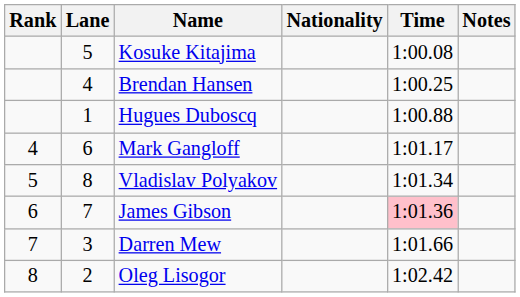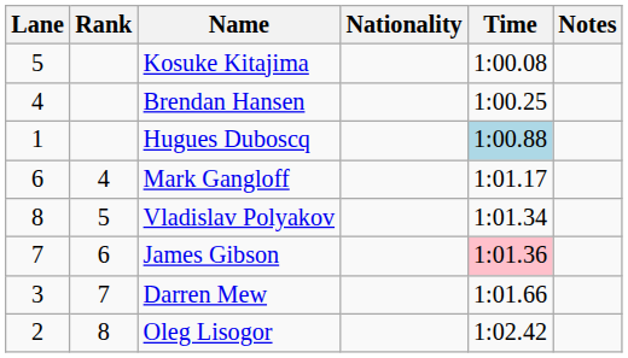 <table class="wikitable sortable" style="text-align:center">
 <tr>
+<th>Lane</th>
 <th>Rank</th>
-<th>Lane</th>
 <th>Name</th>
 <th>Nationality</th>
 <th>Time</th>
 <th>Notes</th>
 </tr>
 <tr>
+<td>5</td>
 <td></td>
-<td>5</td>
 <td align=left><a href='#'>Kosuke Kitajima</a></td>
 <td align=left></td>
 <td>1:00.08</td>
 <td></td>
 </tr>
 <tr>
+<td>4</td>
 <td></td>
-<td>4</td>
 <td align=left><a href='#'>Brendan Hansen</a></td>
 <td align=left></td>
 <td>1:00.25</td>
 <td></td>
 </tr>
 <tr>
+<td>1</td>
 <td></td>
-<td>1</td>
 <td align=left><a href='#'>Hugues Duboscq</a></td>
 <td align=left></td>
-<td>1:00.88</td>
+<td style="background: lightblue;">1:00.88</td>
 <td></td>
 </tr>
 <tr>
+<td>6</td>
 <td>4</td>
-<td>6</td>
 <td align=left><a href='#'>Mark Gangloff</a></td>
 <td align=left></td>
 <td>1:01.17</td>
 <td></td>
 </tr>
 <tr>
+<td>8</td>
 <td>5</td>
-<td>8</td>
 <td align=left><a href='#'>Vladislav Polyakov</a></td>
 <td align=left></td>
 <td>1:01.34</td>
 <td></td>
 </tr>
 <tr>
+<td>7</td>
 <td>6</td>
-<td>7</td>
 <td align=left><a href='#'>James Gibson</a></td>
 <td align=left></td>
 <td style="background: pink;">1:01.36</td>
 <td></td>
 </tr>
 <tr>
+<td>3</td>
 <td>7</td>
-<td>3</td>
 <td align=left><a href='#'>Darren Mew</a></td>
 <td align=left></td>
 <td>1:01.66</td>
 <td></td>
 </tr>
 <tr>
+<td>2</td>
 <td>8</td>
-<td>2</td>
 <td align=left><a href='#'>Oleg Lisogor</a></td>
 <td align=left></td>
 <td>1:02.42</td>
 <td></td>
 </tr>
 </table>
